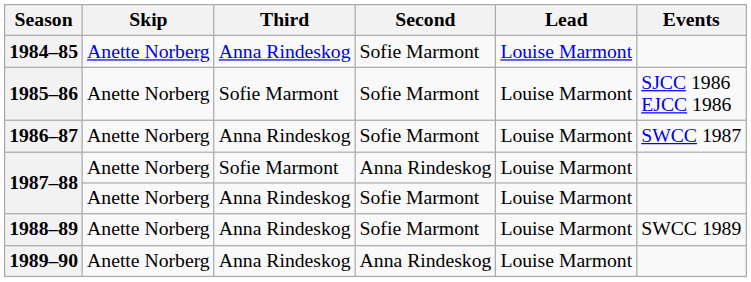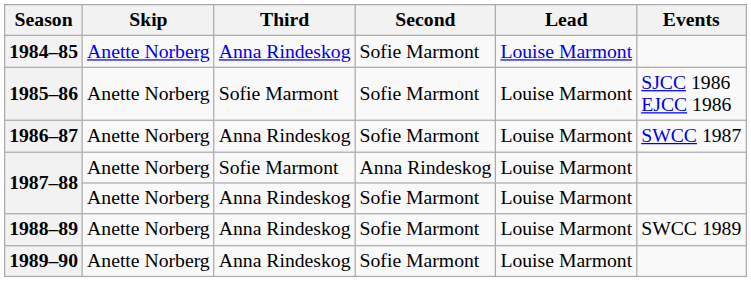 <table class="wikitable">
 <tr>
 <th scope="col">Season</th>
 <th scope="col">Skip</th>
 <th scope="col">Third</th>
 <th scope="col">Second</th>
 <th scope="col">Lead</th>
 <th scope="col">Events</th>
 </tr>
 <tr>
 <th scope="row">1984–85</th>
 <td><a href='#'>Anette Norberg</a></td>
 <td><a href='#'>Anna Rindeskog</a></td>
 <td>Sofie Marmont</td>
 <td><a href='#'>Louise Marmont</a></td>
 <td> </td>
 </tr>
 <tr>
 <th scope="row">1985–86</th>
 <td>Anette Norberg</td>
 <td>Sofie Marmont</td>
 <td>Sofie Marmont</td>
 <td>Louise Marmont</td>
 <td><a href='#'>SJCC</a> 1986 <br><a href='#'>EJCC</a> 1986 </td>
 </tr>
 <tr>
 <th scope="row">1986–87</th>
 <td>Anette Norberg</td>
 <td>Anna Rindeskog</td>
 <td>Sofie Marmont</td>
 <td>Louise Marmont</td>
 <td><a href='#'>SWCC</a> 1987 </td>
 </tr>
 <tr>
 <th scope="row" rowspan=2>1987–88</th>
 <td>Anette Norberg</td>
 <td>Sofie Marmont</td>
 <td>Anna Rindeskog</td>
 <td>Louise Marmont</td>
 <td> </td>
 </tr>
 <tr>
 <td>Anette Norberg</td>
 <td>Anna Rindeskog</td>
 <td>Sofie Marmont</td>
 <td>Louise Marmont</td>
 <td> </td>
 </tr>
 <tr>
 <th scope="row">1988–89</th>
 <td>Anette Norberg</td>
 <td>Anna Rindeskog</td>
 <td>Sofie Marmont</td>
 <td>Louise Marmont</td>
 <td>SWCC 1989 <br> </td>
 </tr>
 <tr>
 <th scope="row">1989–90</th>
 <td>Anette Norberg</td>
 <td>Anna Rindeskog</td>
-<td>Anna Rindeskog</td>
+<td>Sofie Marmont</td>
 <td>Louise Marmont</td>
 <td> </td>
 </tr>
 </table>
